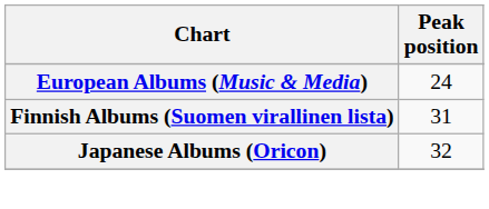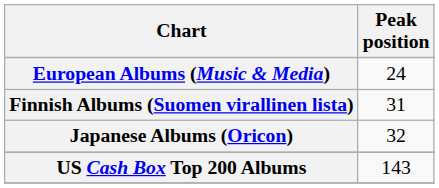 <table class="wikitable sortable plainrowheaders" style="text-align:center">
 <tr>
 <th scope="col">Chart</th>
 <th scope="col">Peak<br>position</th>
 </tr>
 <tr>
 </tr>
 <tr>
 </tr>
 <tr>
 <th scope="row"><a href='#'>European Albums</a> (<em><a href='#'>Music & Media</a></em>)</th>
 <td>24</td>
 </tr>
 <tr>
 <th scope="row">Finnish Albums (<a href='#'>Suomen virallinen lista</a>)</th>
 <td>31</td>
 </tr>
 <tr>
 <th scope="row">Japanese Albums (<a href='#'>Oricon</a>)</th>
 <td>32</td>
 </tr>
 <tr>
 </tr>
 <tr>
 </tr>
 <tr>
 </tr>
 <tr>
+<th scope="row">US <em><a href='#'>Cash Box</a></em> Top 200 Albums</th>
+<td align="center">143</td>
+</tr>
+<tr>
 </tr>
 </table>
